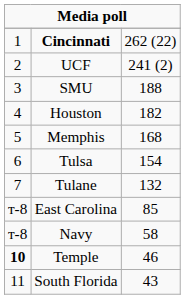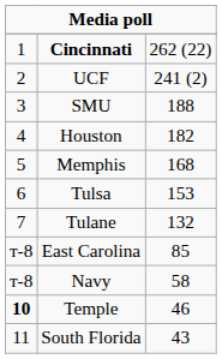 <table class="wikitable">
 <tr align="center">
 <td align="center" Colspan="3"><strong>Media poll</strong></td>
 </tr>
 <tr align="center">
 </tr>
 <tr align="center">
 <td>1</td>
 <td><strong>Cincinnati</strong></td>
 <td>262 (22)</td>
 </tr>
 <tr align="center">
 <td>2</td>
 <td>UCF</td>
 <td>241 (2)</td>
 </tr>
 <tr align="center">
 <td>3</td>
 <td>SMU</td>
 <td>188</td>
 </tr>
 <tr align="center">
 <td>4</td>
 <td>Houston</td>
 <td>182</td>
 </tr>
 <tr align="center">
 <td>5</td>
 <td>Memphis</td>
 <td>168</td>
 </tr>
 <tr align="center">
 <td>6</td>
 <td>Tulsa</td>
-<td>154</td>
+<td>153</td>
 </tr>
 <tr align="center">
 <td>7</td>
 <td>Tulane</td>
 <td>132</td>
 </tr>
 <tr align="center">
 <td>т-8</td>
 <td>East Carolina</td>
 <td>85</td>
 </tr>
 <tr align="center">
 <td>т-8</td>
 <td>Navy</td>
 <td>58</td>
 </tr>
 <tr align="center">
 <td><strong>10</strong></td>
 <td>Temple</td>
 <td>46</td>
 </tr>
 <tr align="center">
 <td>11</td>
 <td>South Florida</td>
 <td>43</td>
 </tr>
 </table>
